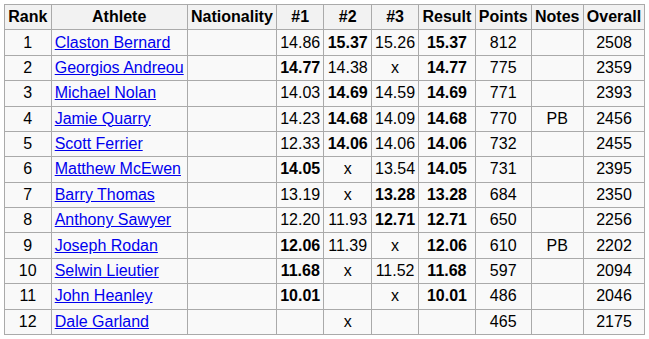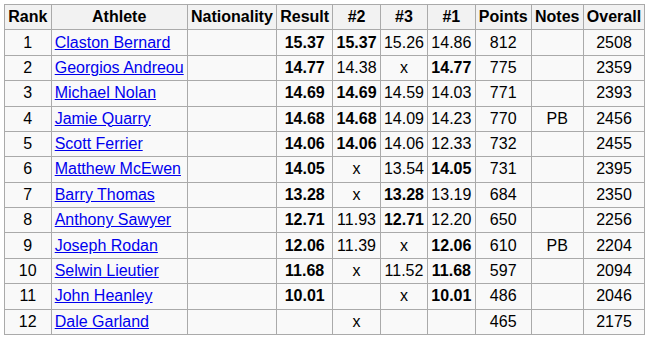 <table class="wikitable sortable" style="text-align:center">
 <tr>
 <th>Rank</th>
 <th>Athlete</th>
 <th>Nationality</th>
-<th>#1</th>
+<th>Result</th>
 <th>#2</th>
 <th>#3</th>
-<th>Result</th>
+<th>#1</th>
 <th>Points</th>
 <th>Notes</th>
 <th>Overall</th>
 </tr>
 <tr>
 <td>1</td>
 <td align=left><a href='#'>Claston Bernard</a></td>
 <td align=left></td>
-<td>14.86</td>
+<td><strong>15.37</strong></td>
 <td><strong>15.37</strong></td>
 <td>15.26</td>
-<td><strong>15.37</strong></td>
+<td>14.86</td>
 <td>812</td>
 <td></td>
 <td>2508</td>
 </tr>
 <tr>
 <td>2</td>
 <td align=left><a href='#'>Georgios Andreou</a></td>
 <td align=left></td>
 <td><strong>14.77</strong></td>
 <td>14.38</td>
 <td>x</td>
 <td><strong>14.77</strong></td>
 <td>775</td>
 <td></td>
 <td>2359</td>
 </tr>
 <tr>
 <td>3</td>
 <td align=left><a href='#'>Michael Nolan</a></td>
 <td align=left></td>
-<td>14.03</td>
+<td><strong>14.69</strong></td>
 <td><strong>14.69</strong></td>
 <td>14.59</td>
-<td><strong>14.69</strong></td>
+<td>14.03</td>
 <td>771</td>
 <td></td>
 <td>2393</td>
 </tr>
 <tr>
 <td>4</td>
 <td align=left><a href='#'>Jamie Quarry</a></td>
 <td align=left></td>
-<td>14.23</td>
+<td><strong>14.68</strong></td>
 <td><strong>14.68</strong></td>
 <td>14.09</td>
-<td><strong>14.68</strong></td>
+<td>14.23</td>
 <td>770</td>
 <td>PB</td>
 <td>2456</td>
 </tr>
 <tr>
 <td>5</td>
 <td align=left><a href='#'>Scott Ferrier</a></td>
 <td align=left></td>
-<td>12.33</td>
+<td><strong>14.06</strong></td>
 <td><strong>14.06</strong></td>
 <td>14.06</td>
-<td><strong>14.06</strong></td>
+<td>12.33</td>
 <td>732</td>
 <td></td>
 <td>2455</td>
 </tr>
 <tr>
 <td>6</td>
 <td align=left><a href='#'>Matthew McEwen</a></td>
 <td align=left></td>
 <td><strong>14.05</strong></td>
 <td>x</td>
 <td>13.54</td>
 <td><strong>14.05</strong></td>
 <td>731</td>
 <td></td>
 <td>2395</td>
 </tr>
 <tr>
 <td>7</td>
 <td align=left><a href='#'>Barry Thomas</a></td>
 <td align=left></td>
-<td>13.19</td>
+<td><strong>13.28</strong></td>
 <td>x</td>
 <td><strong>13.28</strong></td>
-<td><strong>13.28</strong></td>
+<td>13.19</td>
 <td>684</td>
 <td></td>
 <td>2350</td>
 </tr>
 <tr>
 <td>8</td>
 <td align=left><a href='#'>Anthony Sawyer</a></td>
 <td align=left></td>
-<td>12.20</td>
+<td><strong>12.71</strong></td>
 <td>11.93</td>
 <td><strong>12.71</strong></td>
-<td><strong>12.71</strong></td>
+<td>12.20</td>
 <td>650</td>
 <td></td>
 <td>2256</td>
 </tr>
 <tr>
 <td>9</td>
 <td align=left><a href='#'>Joseph Rodan</a></td>
 <td align=left></td>
 <td><strong>12.06</strong></td>
 <td>11.39</td>
 <td>x</td>
 <td><strong>12.06</strong></td>
 <td>610</td>
 <td>PB</td>
-<td>2202</td>
+<td>2204</td>
 </tr>
 <tr>
 <td>10</td>
 <td align=left><a href='#'>Selwin Lieutier</a></td>
 <td align=left></td>
 <td><strong>11.68</strong></td>
 <td>x</td>
 <td>11.52</td>
 <td><strong>11.68</strong></td>
 <td>597</td>
 <td></td>
 <td>2094</td>
 </tr>
 <tr>
 <td>11</td>
 <td align=left><a href='#'>John Heanley</a></td>
 <td align=left></td>
 <td><strong>10.01</strong></td>
 <td></td>
 <td>x</td>
 <td><strong>10.01</strong></td>
 <td>486</td>
 <td></td>
 <td>2046</td>
 </tr>
 <tr>
 <td>12</td>
 <td align=left><a href='#'>Dale Garland</a></td>
 <td align=left></td>
 <td><strong></strong></td>
 <td>x</td>
 <td></td>
 <td><strong></strong></td>
 <td>465</td>
 <td></td>
 <td>2175</td>
 </tr>
 </table>
